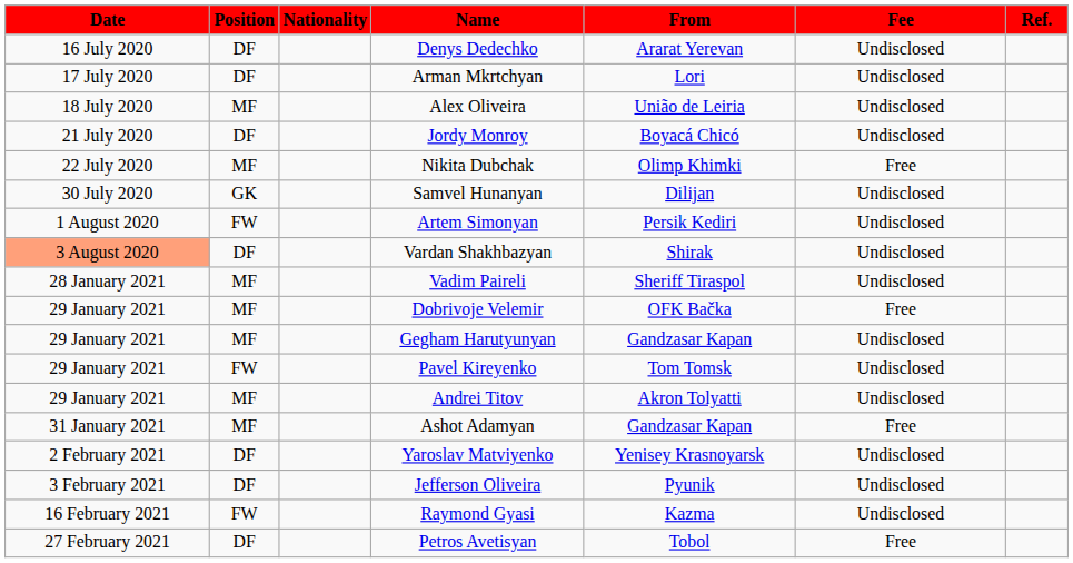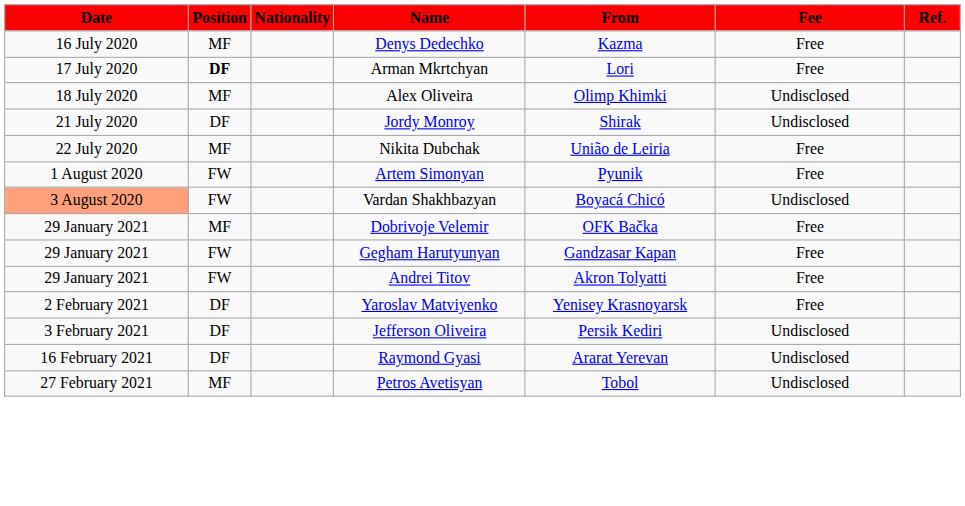 <table class="wikitable"  style="text-align:center; font-size:90%; ">
 <tr>
 <th style="background:#FF0000; color:#000000; width:200px;">Date</th>
 <th style="background:#FF0000; color:#000000; width:50px;">Position</th>
 <th style="background:#FF0000; color:#000000; width:50px;">Nationality</th>
 <th style="background:#FF0000; color:#000000; width:200px;">Name</th>
 <th style="background:#FF0000; color:#000000; width:200px;">From</th>
 <th style="background:#FF0000; color:#000000; width:200px;">Fee</th>
 <th style="background:#FF0000; color:#000000; width:50px;">Ref.</th>
 </tr>
 <tr>
 <td>16 July 2020</td>
-<td>DF</td>
+<td>MF</td>
 <td></td>
 <td><a href='#'>Denys Dedechko</a></td>
-<td><a href='#'>Ararat Yerevan</a></td>
-<td>Undisclosed</td>
+<td><a href='#'>Kazma</a></td>
+<td>Free</td>
 <td></td>
 </tr>
 <tr>
 <td>17 July 2020</td>
-<td>DF</td>
+<td><strong>DF</strong></td>
 <td></td>
 <td>Arman Mkrtchyan</td>
 <td><a href='#'>Lori</a></td>
-<td>Undisclosed</td>
+<td>Free</td>
 <td></td>
 </tr>
 <tr>
 <td>18 July 2020</td>
 <td>MF</td>
 <td></td>
 <td>Alex Oliveira</td>
-<td><a href='#'>União de Leiria</a></td>
+<td><a href='#'>Olimp Khimki</a></td>
 <td>Undisclosed</td>
 <td></td>
 </tr>
 <tr>
 <td>21 July 2020</td>
 <td>DF</td>
 <td></td>
 <td><a href='#'>Jordy Monroy</a></td>
-<td><a href='#'>Boyacá Chicó</a></td>
+<td><a href='#'>Shirak</a></td>
 <td>Undisclosed</td>
 <td></td>
 </tr>
 <tr>
 <td>22 July 2020</td>
 <td>MF</td>
 <td></td>
 <td>Nikita Dubchak</td>
-<td><a href='#'>Olimp Khimki</a></td>
+<td><a href='#'>União de Leiria</a></td>
 <td>Free</td>
-<td></td>
-</tr>
-<tr>
-<td>30 July 2020</td>
-<td>GK</td>
-<td></td>
-<td>Samvel Hunanyan</td>
-<td><a href='#'>Dilijan</a></td>
-<td>Undisclosed</td>
 <td></td>
 </tr>
 <tr>
 <td>1 August 2020</td>
 <td>FW</td>
 <td></td>
 <td><a href='#'>Artem Simonyan</a></td>
-<td><a href='#'>Persik Kediri</a></td>
-<td>Undisclosed</td>
+<td><a href='#'>Pyunik</a></td>
+<td>Free</td>
 <td></td>
 </tr>
 <tr>
 <td style="background: lightsalmon;">3 August 2020</td>
-<td>DF</td>
+<td>FW</td>
 <td></td>
 <td>Vardan Shakhbazyan</td>
-<td><a href='#'>Shirak</a></td>
-<td>Undisclosed</td>
-<td></td>
-</tr>
-<tr>
-<td>28 January 2021</td>
-<td>MF</td>
-<td></td>
-<td><a href='#'>Vadim Paireli</a></td>
-<td><a href='#'>Sheriff Tiraspol</a></td>
+<td><a href='#'>Boyacá Chicó</a></td>
 <td>Undisclosed</td>
 <td></td>
 </tr>
 <tr>
 <td>29 January 2021</td>
 <td>MF</td>
 <td></td>
 <td><a href='#'>Dobrivoje Velemir</a></td>
 <td><a href='#'>OFK Bačka</a></td>
 <td>Free</td>
 <td></td>
 </tr>
 <tr>
 <td>29 January 2021</td>
-<td>MF</td>
+<td>FW</td>
 <td></td>
 <td><a href='#'>Gegham Harutyunyan</a></td>
 <td><a href='#'>Gandzasar Kapan</a></td>
-<td>Undisclosed</td>
+<td>Free</td>
 <td></td>
 </tr>
 <tr>
 <td>29 January 2021</td>
 <td>FW</td>
 <td></td>
-<td><a href='#'>Pavel Kireyenko</a></td>
-<td><a href='#'>Tom Tomsk</a></td>
-<td>Undisclosed</td>
-<td></td>
-</tr>
-<tr>
-<td>29 January 2021</td>
-<td>MF</td>
-<td></td>
 <td><a href='#'>Andrei Titov</a></td>
 <td><a href='#'>Akron Tolyatti</a></td>
-<td>Undisclosed</td>
-<td></td>
-</tr>
-<tr>
-<td>31 January 2021</td>
-<td>MF</td>
-<td></td>
-<td>Ashot Adamyan</td>
-<td><a href='#'>Gandzasar Kapan</a></td>
 <td>Free</td>
 <td></td>
 </tr>
 <tr>
 <td>2 February 2021</td>
 <td>DF</td>
 <td></td>
 <td><a href='#'>Yaroslav Matviyenko</a></td>
 <td><a href='#'>Yenisey Krasnoyarsk</a></td>
-<td>Undisclosed</td>
+<td>Free</td>
 <td></td>
 </tr>
 <tr>
 <td>3 February 2021</td>
 <td>DF</td>
 <td></td>
 <td><a href='#'>Jefferson Oliveira</a></td>
-<td><a href='#'>Pyunik</a></td>
+<td><a href='#'>Persik Kediri</a></td>
 <td>Undisclosed</td>
 <td></td>
 </tr>
 <tr>
 <td>16 February 2021</td>
-<td>FW</td>
+<td>DF</td>
 <td></td>
 <td><a href='#'>Raymond Gyasi</a></td>
-<td><a href='#'>Kazma</a></td>
+<td><a href='#'>Ararat Yerevan</a></td>
 <td>Undisclosed</td>
 <td></td>
 </tr>
 <tr>
 <td>27 February 2021</td>
-<td>DF</td>
+<td>MF</td>
 <td></td>
 <td><a href='#'>Petros Avetisyan</a></td>
 <td><a href='#'>Tobol</a></td>
-<td>Free</td>
+<td>Undisclosed</td>
 <td></td>
 </tr>
 </table>
